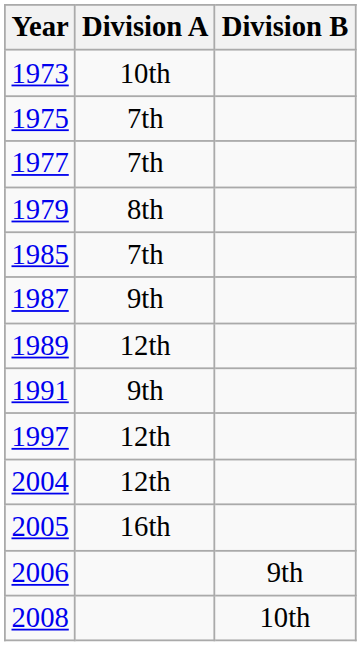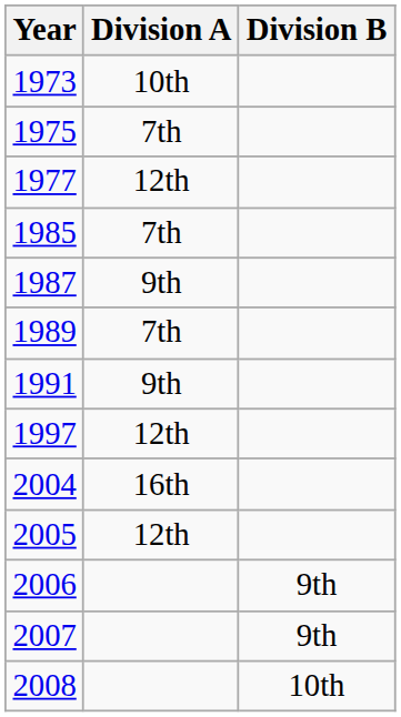 <table class="wikitable" style="text-align:center">
 <tr>
 <th>Year</th>
 <th>Division A</th>
 <th>Division B</th>
 </tr>
 <tr>
 <td><a href='#'>1973</a></td>
 <td>10th</td>
 <td></td>
 </tr>
 <tr>
 <td><a href='#'>1975</a></td>
 <td>7th</td>
 <td></td>
 </tr>
 <tr>
 <td><a href='#'>1977</a></td>
-<td>7th</td>
-<td></td>
-</tr>
-<tr>
-<td><a href='#'>1979</a></td>
-<td>8th</td>
+<td>12th</td>
 <td></td>
 </tr>
 <tr>
 <td><a href='#'>1985</a></td>
 <td>7th</td>
 <td></td>
 </tr>
 <tr>
 <td><a href='#'>1987</a></td>
 <td>9th</td>
 <td></td>
 </tr>
 <tr>
 <td><a href='#'>1989</a></td>
-<td>12th</td>
+<td>7th</td>
 <td></td>
 </tr>
 <tr>
 <td><a href='#'>1991</a></td>
 <td>9th</td>
 <td></td>
 </tr>
 <tr>
 <td><a href='#'>1997</a></td>
 <td>12th</td>
 <td></td>
 </tr>
 <tr>
 <td><a href='#'>2004</a></td>
+<td>16th</td>
+<td></td>
+</tr>
+<tr>
+<td><a href='#'>2005</a></td>
 <td>12th</td>
 <td></td>
 </tr>
 <tr>
-<td><a href='#'>2005</a></td>
-<td>16th</td>
+<td><a href='#'>2006</a></td>
 <td></td>
+<td>9th</td>
 </tr>
 <tr>
-<td><a href='#'>2006</a></td>
+<td><a href='#'>2007</a></td>
 <td></td>
 <td>9th</td>
 </tr>
 <tr>
 <td><a href='#'>2008</a></td>
 <td></td>
 <td>10th</td>
 </tr>
 </table>
